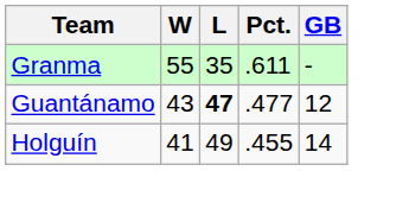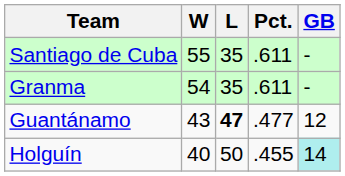 <table class="wikitable">
 <tr>
 <th>Team</th>
 <th>W</th>
 <th>L</th>
 <th>Pct.</th>
 <th><a href='#'>GB</a></th>
 </tr>
 <tr style="background-color:#ccffcc;">
+<td><a href='#'>Santiago de Cuba</a></td>
+<td>55</td>
+<td>35</td>
+<td>.611</td>
+<td>-</td>
+</tr>
+<tr style="background-color:#ccffcc;">
 <td><a href='#'>Granma</a></td>
-<td>55</td>
+<td>54</td>
 <td>35</td>
 <td>.611</td>
 <td>-</td>
 </tr>
 <tr>
 <td><a href='#'>Guantánamo</a></td>
 <td>43</td>
 <td><strong>47</strong></td>
 <td>.477</td>
 <td>12</td>
 </tr>
 <tr>
 <td><a href='#'>Holguín</a></td>
-<td>41</td>
-<td>49</td>
+<td>40</td>
+<td>50</td>
 <td>.455</td>
-<td>14</td>
+<td style="background: paleturquoise;">14</td>
 </tr>
 </table>
